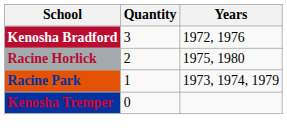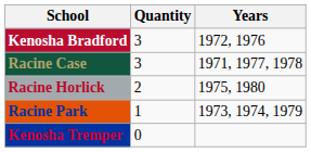 <table class="wikitable">
 <tr>
 <th>School</th>
 <th>Quantity</th>
 <th>Years</th>
 </tr>
 <tr>
 <td style="background: #ba0c2f; color: white"><strong>Kenosha Bradford</strong></td>
 <td>3</td>
 <td>1972, 1976</td>
+</tr>
+<tr>
+<td style="background: #115740; color: #b3a369"><strong>Racine Case</strong></td>
+<td>3</td>
+<td>1971, 1977, 1978</td>
 </tr>
 <tr>
 <td style="background: #a2aaad; color: #ba0c2f"><strong>Racine Horlick</strong></td>
 <td>2</td>
 <td>1975, 1980</td>
 </tr>
 <tr>
 <td style="background: #e35205; color: #0032a0"><strong>Racine Park</strong></td>
 <td>1</td>
 <td>1973, 1974, 1979</td>
 </tr>
 <tr>
 <td style="background: #0032a0; color: #d50032"><strong>Kenosha Tremper</strong></td>
 <td>0</td>
 <td></td>
 </tr>
 </table>
